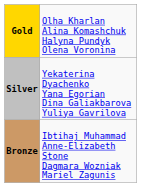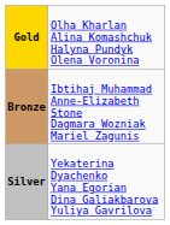 <table class="wikitable" style=" text-align:center; font-size:110%;" width="35%">
 <tr>
 <td bgcolor="gold"><strong>Gold</strong></td>
 <td align=left><br><a href='#'>Olha Kharlan</a><br><a href='#'>Alina Komashchuk</a><br><a href='#'>Halyna Pundyk</a><br><a href='#'>Olena Voronina</a></td>
 </tr>
 <tr>
+<td bgcolor="#cc9966"><strong>Bronze</strong></td>
+<td align=left><br><a href='#'>Ibtihaj Muhammad</a><br><a href='#'>Anne-Elizabeth Stone</a><br><a href='#'>Dagmara Wozniak</a><br><a href='#'>Mariel Zagunis</a></td>
+</tr>
+<tr>
 <td bgcolor="silver"><strong>Silver</strong></td>
 <td align=left><br><a href='#'>Yekaterina Dyachenko</a><br><a href='#'>Yana Egorian</a><br><a href='#'>Dina Galiakbarova</a><br><a href='#'>Yuliya Gavrilova</a></td>
 </tr>
-<tr>
-<td bgcolor="#cc9966"><strong>Bronze</strong></td>
-<td align=left><br><a href='#'>Ibtihaj Muhammad</a><br><a href='#'>Anne-Elizabeth Stone</a><br><a href='#'>Dagmara Wozniak</a><br><a href='#'>Mariel Zagunis</a></td>
-</tr>
 </table>
